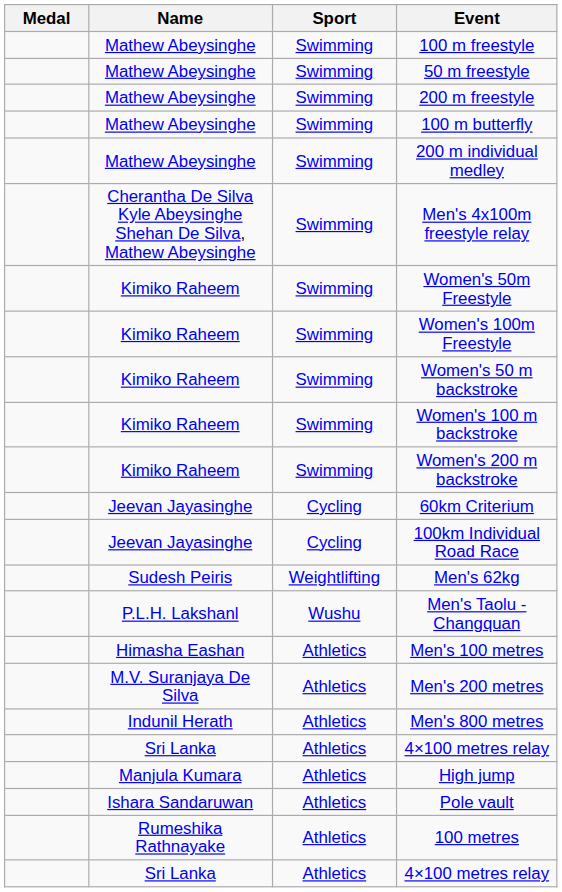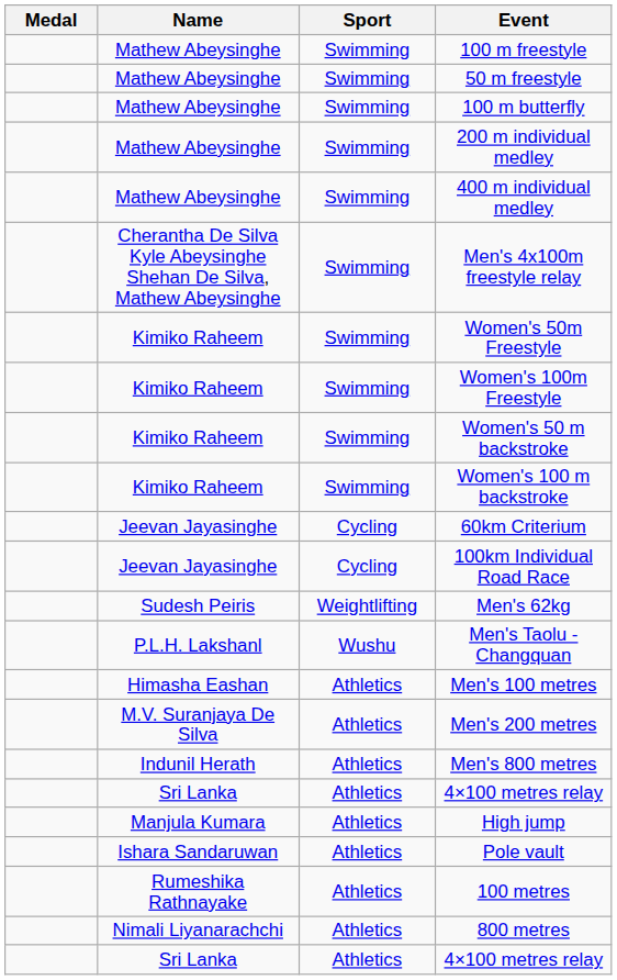 <table class="wikitable sortable" style="text-align:center; font-size:90%">
 <tr>
 <th width="65">Medal</th>
 <th width="150">Name</th>
 <th width="100">Sport</th>
 <th width="130">Event</th>
 </tr>
 <tr>
 <td></td>
 <td><a href='#'>Mathew Abeysinghe</a></td>
 <td><a href='#'>Swimming</a></td>
 <td><a href='#'>100 m freestyle</a></td>
 </tr>
 <tr>
 <td></td>
 <td><a href='#'>Mathew Abeysinghe</a></td>
 <td><a href='#'>Swimming</a></td>
 <td><a href='#'>50 m freestyle</a></td>
 </tr>
 <tr>
 <td></td>
 <td><a href='#'>Mathew Abeysinghe</a></td>
 <td><a href='#'>Swimming</a></td>
-<td><a href='#'>200 m freestyle</a></td>
-</tr>
-<tr>
-<td></td>
-<td><a href='#'>Mathew Abeysinghe</a></td>
-<td><a href='#'>Swimming</a></td>
 <td><a href='#'>100 m butterfly</a></td>
 </tr>
 <tr>
 <td></td>
 <td><a href='#'>Mathew Abeysinghe</a></td>
 <td><a href='#'>Swimming</a></td>
 <td><a href='#'>200 m individual medley</a></td>
+</tr>
+<tr>
+<td></td>
+<td><a href='#'>Mathew Abeysinghe</a></td>
+<td><a href='#'>Swimming</a></td>
+<td><a href='#'>400 m individual medley</a></td>
 </tr>
 <tr>
 <td></td>
 <td><a href='#'>Cherantha De Silva</a><br><a href='#'>Kyle Abeysinghe</a><br><a href='#'>Shehan De Silva</a>,<br><a href='#'>Mathew Abeysinghe</a></td>
 <td><a href='#'>Swimming</a></td>
 <td><a href='#'>Men's 4x100m freestyle relay</a></td>
 </tr>
 <tr>
 <td></td>
 <td><a href='#'>Kimiko Raheem</a></td>
 <td><a href='#'>Swimming</a></td>
 <td><a href='#'>Women's 50m Freestyle</a></td>
 </tr>
 <tr>
 <td></td>
 <td><a href='#'>Kimiko Raheem</a></td>
 <td><a href='#'>Swimming</a></td>
 <td><a href='#'>Women's 100m Freestyle</a></td>
 </tr>
 <tr>
 <td></td>
 <td><a href='#'>Kimiko Raheem</a></td>
 <td><a href='#'>Swimming</a></td>
 <td><a href='#'>Women's 50 m backstroke</a></td>
 </tr>
 <tr>
 <td></td>
 <td><a href='#'>Kimiko Raheem</a></td>
 <td><a href='#'>Swimming</a></td>
 <td><a href='#'>Women's 100 m backstroke</a></td>
-</tr>
-<tr>
-<td></td>
-<td><a href='#'>Kimiko Raheem</a></td>
-<td><a href='#'>Swimming</a></td>
-<td><a href='#'>Women's 200 m backstroke</a></td>
 </tr>
 <tr>
 <td></td>
 <td><a href='#'>Jeevan Jayasinghe</a></td>
 <td><a href='#'>Cycling</a></td>
 <td><a href='#'>60km Criterium</a></td>
 </tr>
 <tr>
 <td></td>
 <td><a href='#'>Jeevan Jayasinghe</a></td>
 <td><a href='#'>Cycling</a></td>
 <td><a href='#'>100km Individual Road Race</a></td>
 </tr>
 <tr>
 <td></td>
 <td><a href='#'>Sudesh Peiris</a></td>
 <td><a href='#'>Weightlifting</a></td>
 <td><a href='#'>Men's 62kg</a></td>
 </tr>
 <tr>
 <td></td>
 <td><a href='#'>P.L.H. Lakshanl</a></td>
 <td><a href='#'>Wushu</a></td>
 <td><a href='#'>Men's Taolu - Changquan</a></td>
 </tr>
 <tr>
 <td></td>
 <td><a href='#'>Himasha Eashan</a></td>
 <td><a href='#'>Athletics</a></td>
 <td><a href='#'>Men's 100 metres</a></td>
 </tr>
 <tr>
 <td></td>
 <td><a href='#'>M.V. Suranjaya De Silva</a></td>
 <td><a href='#'>Athletics</a></td>
 <td><a href='#'>Men's 200 metres</a></td>
 </tr>
 <tr>
 <td></td>
 <td><a href='#'>Indunil Herath</a></td>
 <td><a href='#'>Athletics</a></td>
 <td><a href='#'>Men's 800 metres</a></td>
 </tr>
 <tr>
 <td></td>
 <td><a href='#'>Sri Lanka</a></td>
 <td><a href='#'>Athletics</a></td>
 <td><a href='#'>4×100 metres relay</a></td>
 </tr>
 <tr>
 <td></td>
 <td><a href='#'>Manjula Kumara</a></td>
 <td><a href='#'>Athletics</a></td>
 <td><a href='#'>High jump</a></td>
 </tr>
 <tr>
 <td></td>
 <td><a href='#'>Ishara Sandaruwan</a></td>
 <td><a href='#'>Athletics</a></td>
 <td><a href='#'>Pole vault</a></td>
 </tr>
 <tr>
 <td></td>
 <td><a href='#'>Rumeshika Rathnayake</a></td>
 <td><a href='#'>Athletics</a></td>
 <td><a href='#'>100 metres</a></td>
 </tr>
 <tr>
 <td></td>
+<td><a href='#'>Nimali Liyanarachchi</a></td>
+<td><a href='#'>Athletics</a></td>
+<td><a href='#'>800 metres</a></td>
+</tr>
+<tr>
+<td></td>
 <td><a href='#'>Sri Lanka</a></td>
 <td><a href='#'>Athletics</a></td>
 <td><a href='#'>4×100 metres relay</a></td>
 </tr>
 </table>
